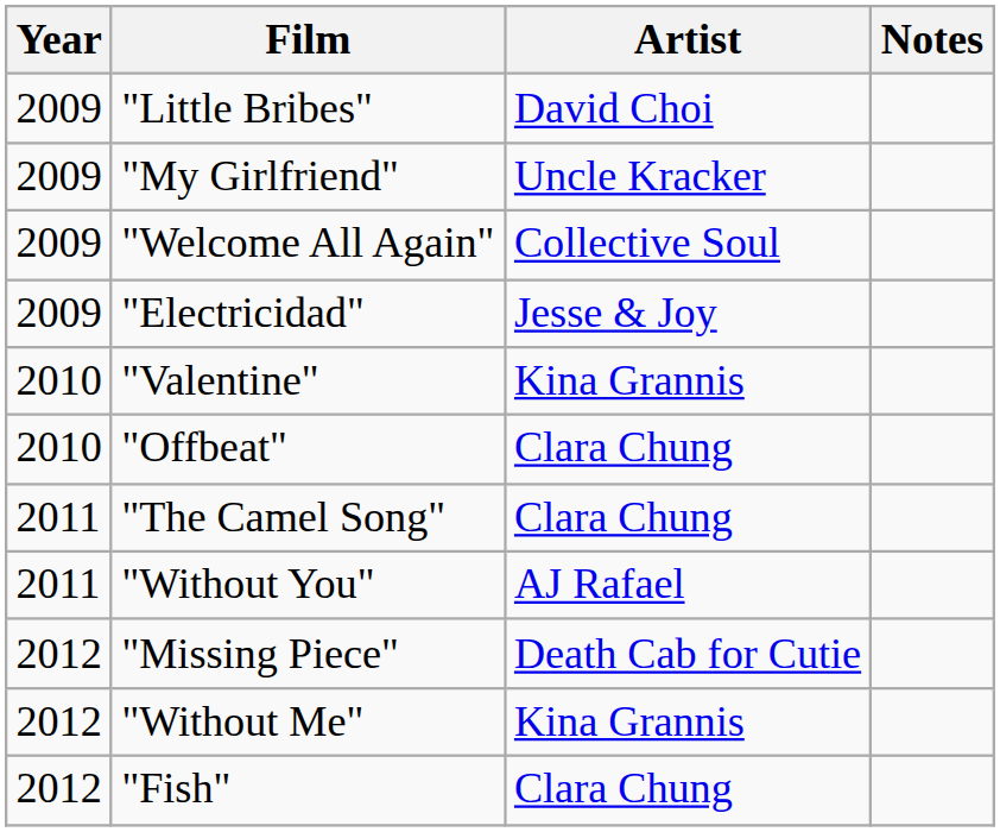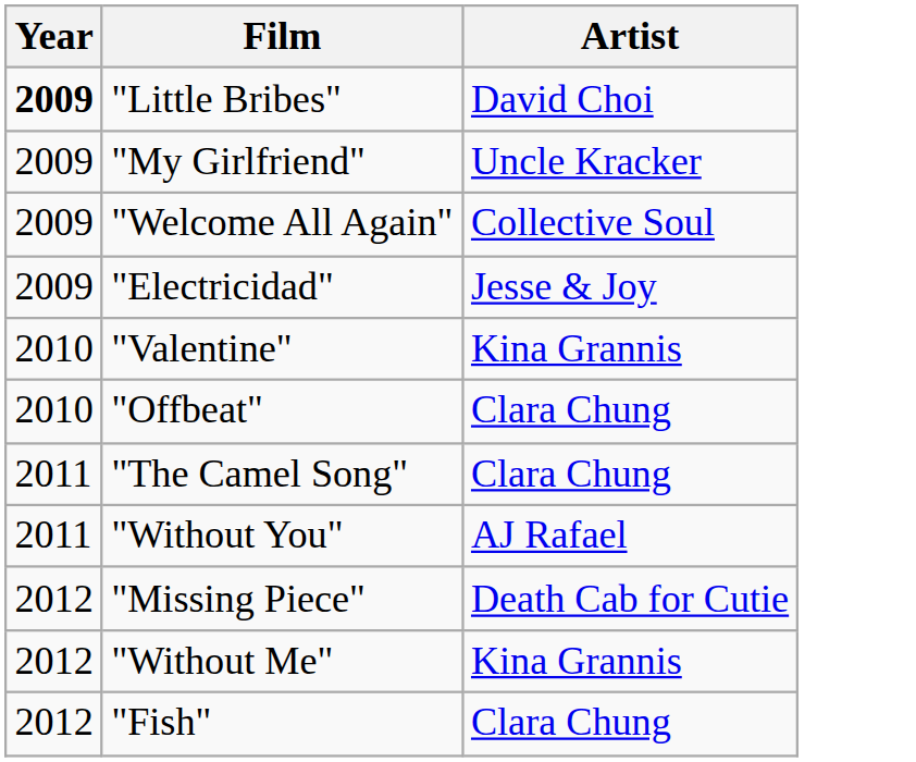 <table class="wikitable">
 <tr>
 <th>Year</th>
 <th>Film</th>
 <th>Artist</th>
-<th>Notes</th>
 </tr>
 <tr>
-<td>2009</td>
+<td><strong>2009</strong></td>
 <td>"Little Bribes"</td>
 <td><a href='#'>David Choi</a></td>
-<td></td>
 </tr>
 <tr>
 <td>2009</td>
 <td>"My Girlfriend"</td>
 <td><a href='#'>Uncle Kracker</a></td>
-<td></td>
 </tr>
 <tr>
 <td>2009</td>
 <td>"Welcome All Again"</td>
 <td><a href='#'>Collective Soul</a></td>
-<td></td>
 </tr>
 <tr>
 <td>2009</td>
 <td>"Electricidad"</td>
 <td><a href='#'>Jesse & Joy</a></td>
-<td></td>
 </tr>
 <tr>
 <td>2010</td>
 <td>"Valentine"</td>
 <td><a href='#'>Kina Grannis</a></td>
-<td></td>
 </tr>
 <tr>
 <td>2010</td>
 <td>"Offbeat"</td>
 <td><a href='#'>Clara Chung</a></td>
-<td></td>
 </tr>
 <tr>
 <td>2011</td>
 <td>"The Camel Song"</td>
 <td><a href='#'>Clara Chung</a></td>
-<td></td>
 </tr>
 <tr>
 <td>2011</td>
 <td>"Without You"</td>
 <td><a href='#'>AJ Rafael</a></td>
-<td></td>
 </tr>
 <tr>
 <td>2012</td>
 <td>"Missing Piece"</td>
 <td><a href='#'>Death Cab for Cutie</a></td>
-<td></td>
 </tr>
 <tr>
 <td>2012</td>
 <td>"Without Me"</td>
 <td><a href='#'>Kina Grannis</a></td>
-<td></td>
 </tr>
 <tr>
 <td>2012</td>
 <td>"Fish"</td>
 <td><a href='#'>Clara Chung</a></td>
-<td></td>
 </tr>
 </table>
